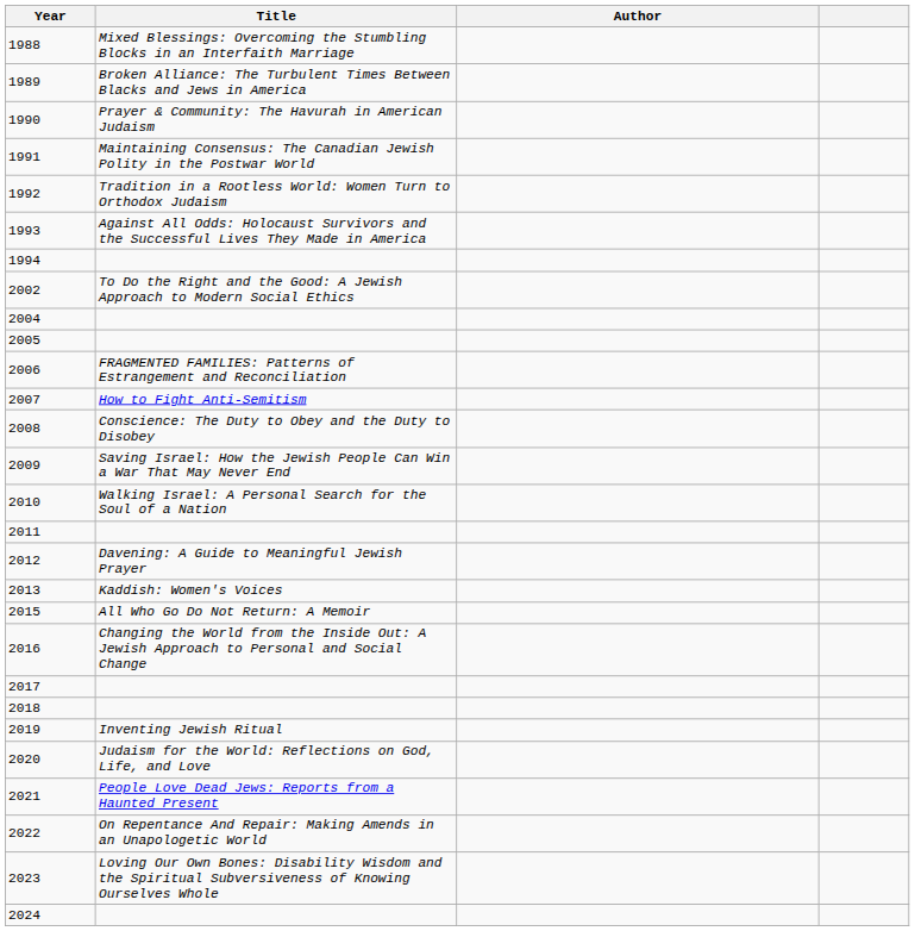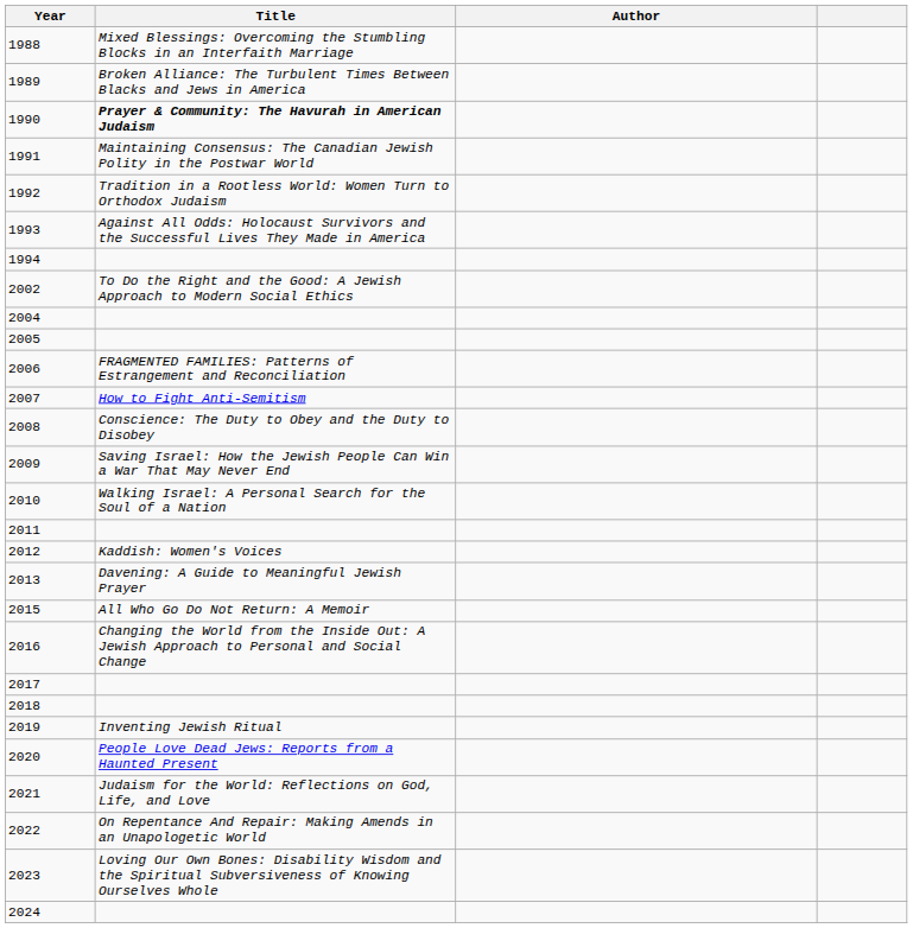 <table class="wikitable sortable" style="width:100%">
 <tr>
 <th scope="col" style="width:10%">Year</th>
 <th scope="col" style="width:40%">Title</th>
 <th scope="col" style="width:40%">Author</th>
 <th scope="col" style="width:10%"></th>
 </tr>
 <tr>
 <td>1988</td>
 <td><em>Mixed Blessings: Overcoming the Stumbling Blocks in an Interfaith Marriage</em></td>
 <td></td>
 <td></td>
 </tr>
 <tr>
 <td>1989</td>
 <td><em>Broken Alliance: The Turbulent Times Between Blacks and Jews in America</em></td>
 <td></td>
 <td></td>
 </tr>
 <tr>
 <td>1990</td>
-<td><em>Prayer & Community: The Havurah in American Judaism</em></td>
+<td><strong><em>Prayer & Community: The Havurah in American Judaism</em></strong></td>
 <td></td>
 <td></td>
 </tr>
 <tr>
 <td>1991</td>
 <td><em>Maintaining Consensus: The Canadian Jewish Polity in the Postwar World</em></td>
 <td></td>
 <td></td>
 </tr>
 <tr>
 <td>1992</td>
 <td><em>Tradition in a Rootless World: Women Turn to Orthodox Judaism</em></td>
 <td></td>
 <td></td>
 </tr>
 <tr>
 <td>1993</td>
 <td><em>Against All Odds: Holocaust Survivors and the Successful Lives They Made in America</em></td>
 <td></td>
 <td></td>
 </tr>
 <tr>
 <td>1994</td>
 <td><em></em></td>
 <td></td>
 <td></td>
 </tr>
 <tr>
 <td>2002</td>
 <td><em>To Do the Right and the Good: A Jewish Approach to Modern Social Ethics</em></td>
 <td></td>
 <td></td>
 </tr>
 <tr>
 <td>2004</td>
 <td><em></em></td>
 <td></td>
 <td></td>
 </tr>
 <tr>
 <td>2005</td>
 <td><em></em></td>
 <td></td>
 <td></td>
 </tr>
 <tr>
 <td>2006</td>
 <td><em>FRAGMENTED FAMILIES: Patterns of Estrangement and Reconciliation</em></td>
 <td></td>
 <td></td>
 </tr>
 <tr>
 <td>2007</td>
 <td><em><a href='#'>How to Fight Anti-Semitism</a></em></td>
 <td></td>
 <td></td>
 </tr>
 <tr>
 <td>2008</td>
 <td><em>Conscience: The Duty to Obey and the Duty to Disobey</em></td>
 <td></td>
 <td></td>
 </tr>
 <tr>
 <td>2009</td>
 <td><em>Saving Israel: How the Jewish People Can Win a War That May Never End</em></td>
 <td></td>
 <td></td>
 </tr>
 <tr>
 <td>2010</td>
 <td><em>Walking Israel: A Personal Search for the Soul of a Nation</em></td>
 <td></td>
 <td></td>
 </tr>
 <tr>
 <td>2011</td>
 <td><em></em></td>
 <td></td>
 <td></td>
 </tr>
 <tr>
 <td>2012</td>
-<td><em>Davening: A Guide to Meaningful Jewish Prayer</em></td>
+<td><em>Kaddish: Women's Voices</em></td>
 <td></td>
 <td></td>
 </tr>
 <tr>
 <td>2013</td>
-<td><em>Kaddish: Women's Voices</em></td>
+<td><em>Davening: A Guide to Meaningful Jewish Prayer</em></td>
 <td></td>
 <td></td>
 </tr>
 <tr>
 <td>2015</td>
 <td><em>All Who Go Do Not Return: A Memoir</em></td>
 <td></td>
 <td></td>
 </tr>
 <tr>
 <td>2016</td>
 <td><em>Changing the World from the Inside Out: A Jewish Approach to Personal and Social Change</em></td>
 <td></td>
 <td></td>
 </tr>
 <tr>
 <td>2017</td>
 <td><em></em></td>
 <td></td>
 <td></td>
 </tr>
 <tr>
 <td>2018</td>
 <td><em></em></td>
 <td></td>
 <td></td>
 </tr>
 <tr>
 <td>2019</td>
 <td><em>Inventing Jewish Ritual</em></td>
 <td></td>
 <td></td>
 </tr>
 <tr>
 <td>2020</td>
-<td><em>Judaism for the World: Reflections on God, Life, and Love</em></td>
+<td><em><a href='#'>People Love Dead Jews: Reports from a Haunted Present</a></em></td>
 <td></td>
 <td></td>
 </tr>
 <tr>
 <td>2021</td>
-<td><em><a href='#'>People Love Dead Jews: Reports from a Haunted Present</a></em></td>
+<td><em>Judaism for the World: Reflections on God, Life, and Love</em></td>
 <td></td>
 <td></td>
 </tr>
 <tr>
 <td>2022</td>
 <td><em>On Repentance And Repair: Making Amends in an Unapologetic World</em></td>
 <td></td>
 <td></td>
 </tr>
 <tr>
 <td>2023</td>
 <td><em>Loving Our Own Bones: Disability Wisdom and the Spiritual Subversiveness of Knowing Ourselves Whole</em></td>
 <td></td>
 <td></td>
 </tr>
 <tr>
 <td>2024</td>
 <td><em></em></td>
 <td></td>
 <td></td>
 </tr>
 </table>
